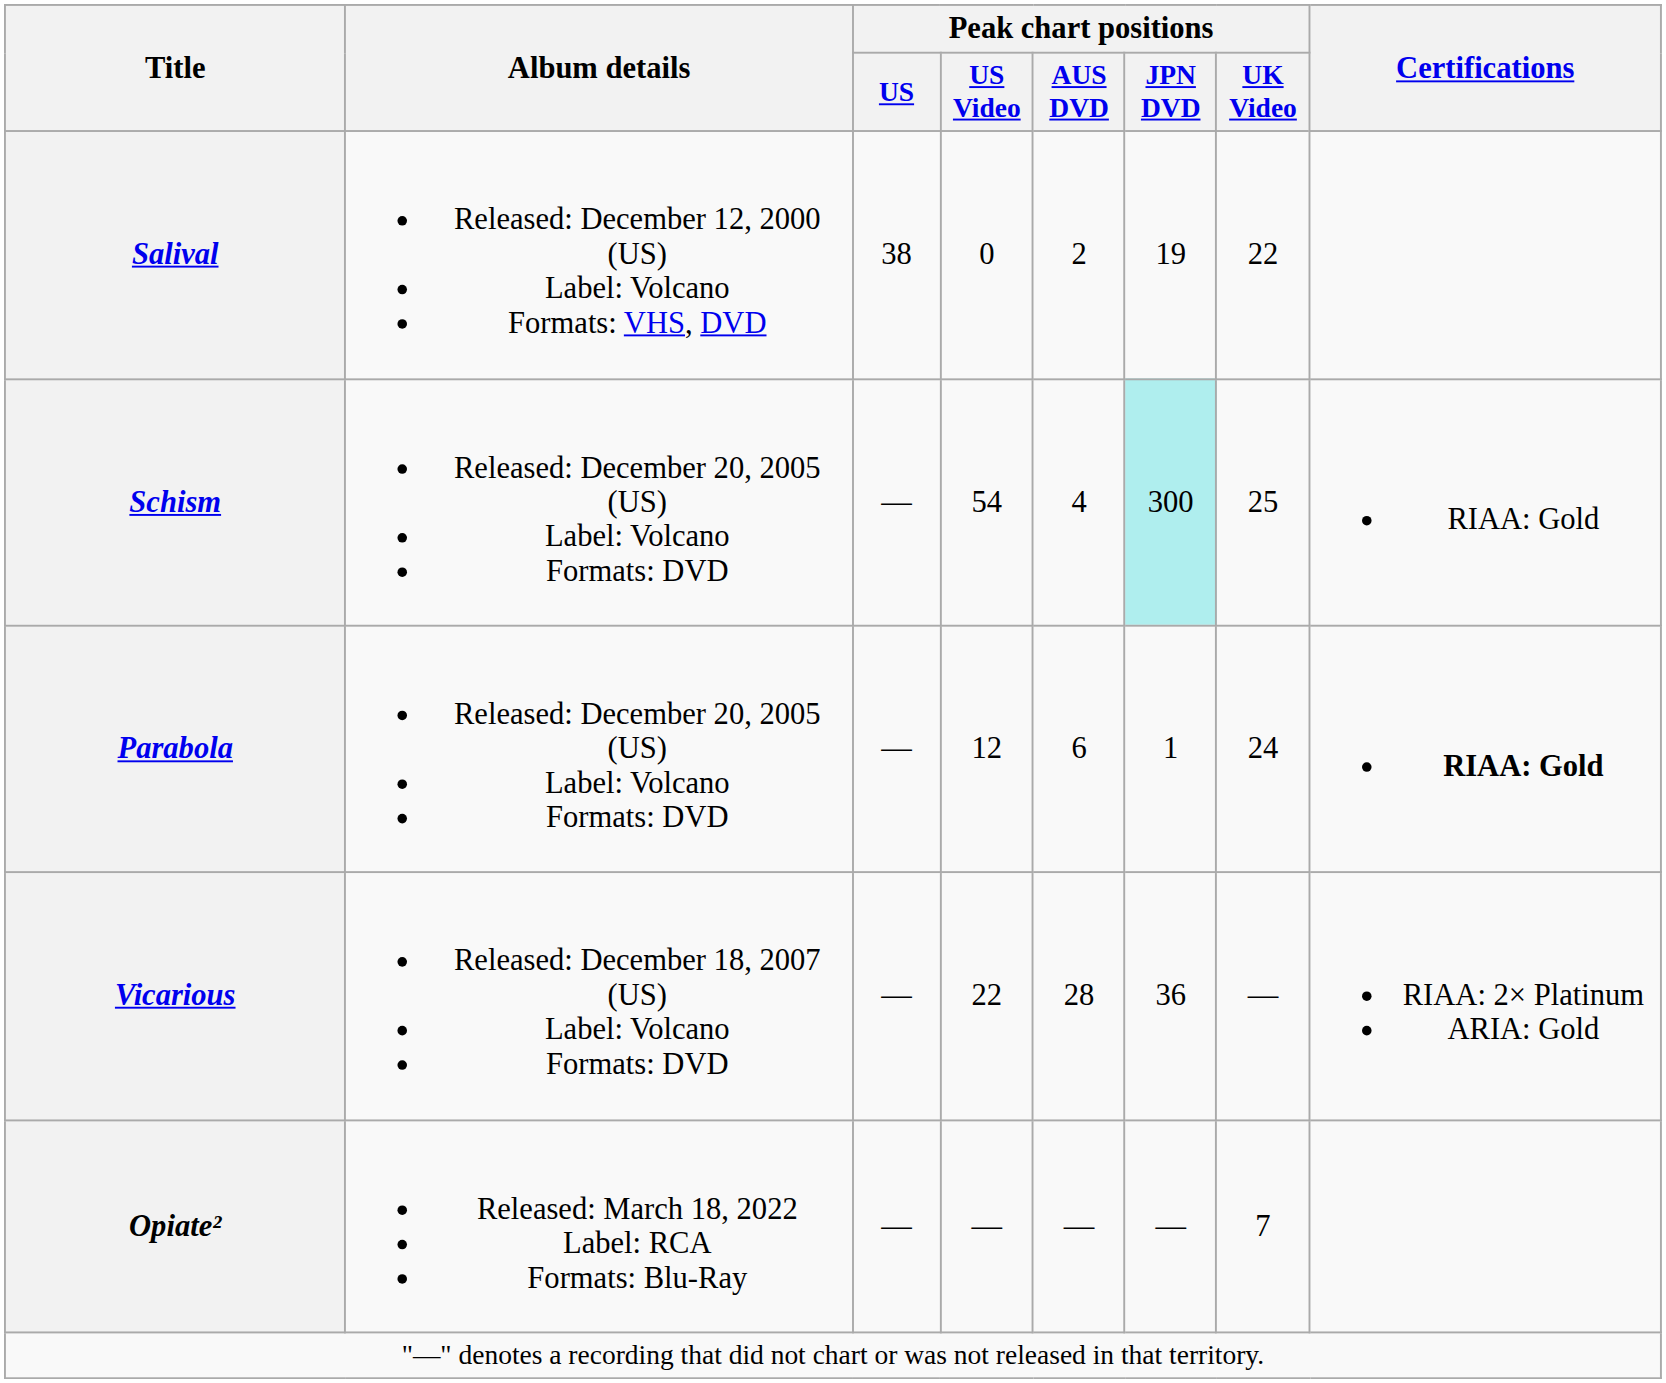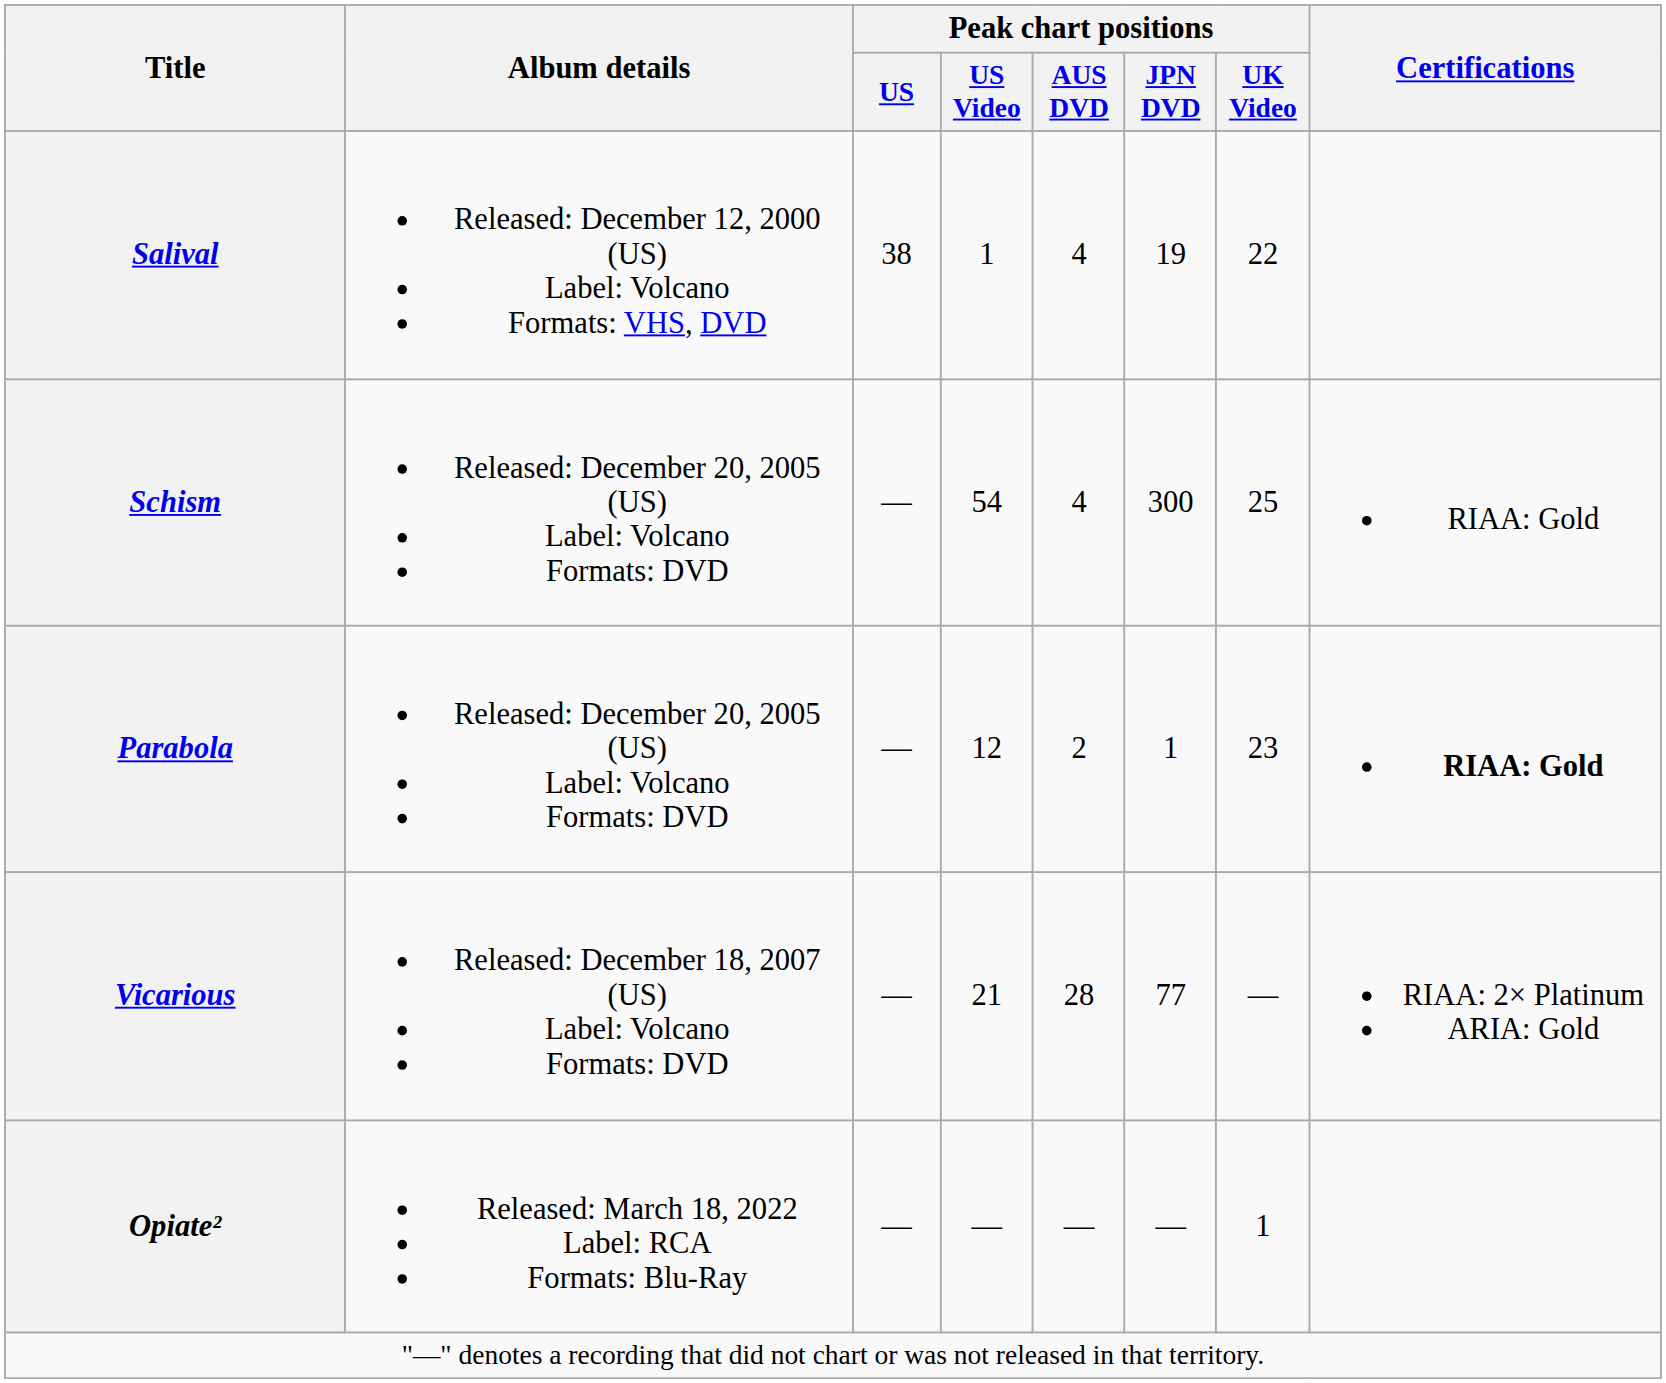 <table class="wikitable plainrowheaders" style="text-align:center;">
 <tr>
 <th scope="col" rowspan="2" style="width:12em;">Title</th>
 <th scope="col" rowspan="2" style="width:18em;">Album details</th>
 <th scope="col" colspan="5">Peak chart positions</th>
 <th scope="col" rowspan="2" style="width:12em;"><a href='#'>Certifications</a></th>
 </tr>
 <tr>
 <th scope="col" style="width:3em;font-size:90%;"><a href='#'>US</a><br></th>
 <th scope="col" style="width:3em;font-size:90%;"><a href='#'>US<br>Video</a><br></th>
 <th scope="col" style="width:3em;font-size:90%;"><a href='#'>AUS<br>DVD</a><br></th>
 <th scope="col" style="width:3em;font-size:90%;"><a href='#'>JPN<br>DVD</a><br></th>
 <th scope="col" style="width:3em;font-size:90%;"><a href='#'>UK<br>Video</a><br></th>
 </tr>
 <tr>
 <th scope="row"><em><a href='#'>Salival</a></em></th>
 <td><br><ul><li>Released: December 12, 2000 <span>(US)</span></li><li>Label: Volcano</li><li>Formats: <a href='#'>VHS</a>, <a href='#'>DVD</a></li></ul></td>
 <td>38</td>
-<td>0</td>
-<td>2</td>
+<td>1</td>
+<td>4</td>
 <td>19</td>
 <td>22</td>
 <td></td>
 </tr>
 <tr>
 <th scope="row"><em><a href='#'>Schism</a></em></th>
 <td><br><ul><li>Released: December 20, 2005 <span>(US)</span></li><li>Label: Volcano</li><li>Formats: DVD</li></ul></td>
 <td>—</td>
 <td>54</td>
 <td>4</td>
-<td style="background: paleturquoise;">300</td>
+<td>300</td>
 <td>25</td>
 <td><br><ul><li>RIAA: Gold</li></ul></td>
 </tr>
 <tr>
 <th scope="row"><em><a href='#'>Parabola</a></em></th>
 <td><br><ul><li>Released: December 20, 2005 <span>(US)</span></li><li>Label: Volcano</li><li>Formats: DVD</li></ul></td>
 <td>—</td>
 <td>12</td>
-<td>6</td>
+<td>2</td>
 <td>1</td>
-<td>24</td>
+<td>23</td>
 <td><strong><br><ul><li>RIAA: Gold</li></ul></strong></td>
 </tr>
 <tr>
 <th scope="row"><em><a href='#'>Vicarious</a></em></th>
 <td><br><ul><li>Released: December 18, 2007 <span>(US)</span></li><li>Label: Volcano</li><li>Formats: DVD</li></ul></td>
 <td>—</td>
-<td>22</td>
+<td>21</td>
 <td>28</td>
-<td>36</td>
+<td>77</td>
 <td>—</td>
 <td><br><ul><li>RIAA: 2× Platinum</li><li>ARIA: Gold</li></ul></td>
 </tr>
 <tr>
 <th scope="row"><em>Opiate²</em></th>
 <td><br><ul><li>Released: March 18, 2022</li><li>Label: RCA</li><li>Formats: Blu-Ray</li></ul></td>
 <td>—</td>
 <td>—</td>
 <td>—</td>
 <td>—</td>
-<td>7</td>
+<td>1</td>
 <td></td>
 </tr>
 <tr>
 <td colspan="8" style="font-size:90%">"—" denotes a recording that did not chart or was not released in that territory.</td>
 </tr>
 </table>
